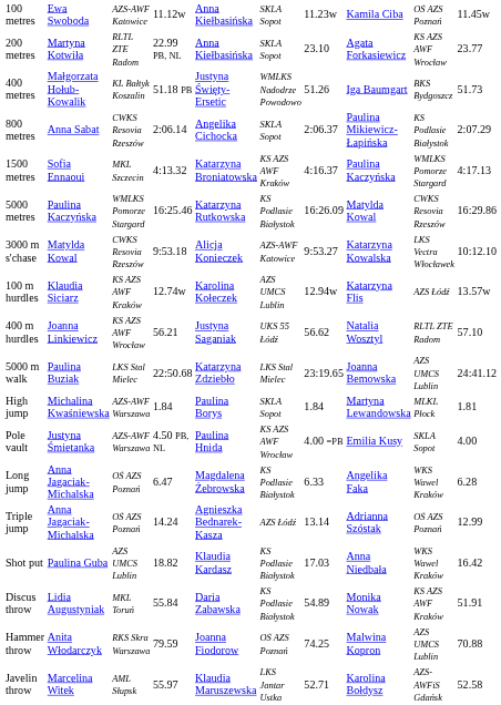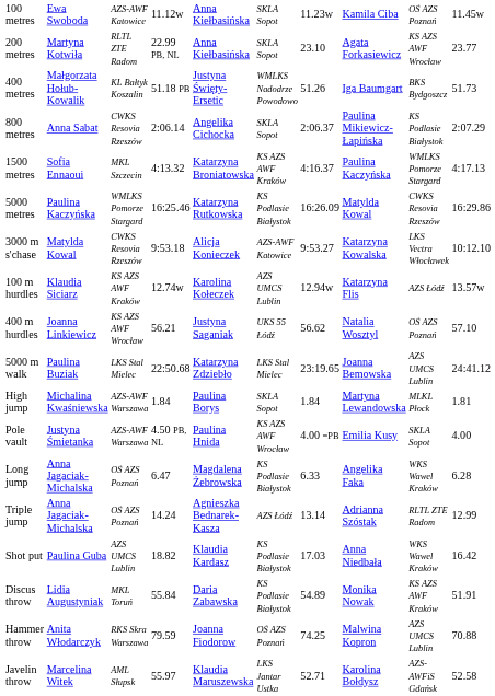 <table>
 <tr>
 <td>100 metres</td>
 <td><a href='#'>Ewa Swoboda</a></td>
 <td><small><em>AZS-AWF Katowice</em></small></td>
 <td>11.12w</td>
 <td><a href='#'>Anna Kiełbasińska</a></td>
 <td><small><em>SKLA Sopot</em></small></td>
 <td>11.23w</td>
 <td><a href='#'>Kamila Ciba</a></td>
 <td><small><em>OŚ AZS Poznań</em></small></td>
 <td>11.45w</td>
 </tr>
 <tr>
 <td>200 metres</td>
 <td><a href='#'>Martyna Kotwiła</a></td>
 <td><small><em>RLTL ZTE Radom</em></small></td>
 <td>22.99 <small>PB, NL</small></td>
 <td><a href='#'>Anna Kiełbasińska</a></td>
 <td><small><em>SKLA Sopot</em></small></td>
 <td>23.10</td>
 <td><a href='#'>Agata Forkasiewicz</a></td>
 <td><small><em>KS AZS AWF Wrocław</em></small></td>
 <td>23.77</td>
 </tr>
 <tr>
 <td>400 metres</td>
 <td><a href='#'>Małgorzata Hołub-Kowalik</a></td>
 <td><small><em>KL Bałtyk Koszalin</em></small></td>
 <td>51.18 <small> PB</small></td>
 <td><a href='#'>Justyna Święty-Ersetic</a></td>
 <td><small><em>WMLKS Nadodrze Powodowo</em></small></td>
 <td>51.26</td>
 <td><a href='#'>Iga Baumgart</a></td>
 <td><small><em>BKS Bydgoszcz</em></small></td>
 <td>51.73</td>
 </tr>
 <tr>
 <td>800 metres</td>
 <td><a href='#'>Anna Sabat</a></td>
 <td><small><em>CWKS Resovia Rzeszów</em></small></td>
 <td>2:06.14</td>
 <td><a href='#'>Angelika Cichocka</a></td>
 <td><small><em>SKLA Sopot</em></small></td>
 <td>2:06.37</td>
 <td><a href='#'>Paulina Mikiewicz-Łapińska</a></td>
 <td><small><em>KS Podlasie Białystok</em></small></td>
 <td>2:07.29</td>
 </tr>
 <tr>
 <td>1500 metres</td>
 <td><a href='#'>Sofia Ennaoui</a></td>
 <td><small><em>MKL Szczecin</em></small></td>
 <td>4:13.32</td>
 <td><a href='#'>Katarzyna Broniatowska</a></td>
 <td><small><em>KS AZS AWF Kraków</em></small></td>
 <td>4:16.37</td>
 <td><a href='#'>Paulina Kaczyńska</a></td>
 <td><small><em>WMLKS Pomorze Stargard</em></small></td>
 <td>4:17.13</td>
 </tr>
 <tr>
 <td>5000 metres</td>
 <td><a href='#'>Paulina Kaczyńska</a></td>
 <td><small><em>WMLKS Pomorze Stargard</em></small></td>
 <td>16:25.46</td>
 <td><a href='#'>Katarzyna Rutkowska</a></td>
 <td><small><em>KS Podlasie Białystok</em></small></td>
 <td>16:26.09</td>
 <td><a href='#'>Matylda Kowal</a></td>
 <td><small><em>CWKS Resovia Rzeszów</em></small></td>
 <td>16:29.86</td>
 </tr>
 <tr>
 <td>3000 m s'chase</td>
 <td><a href='#'>Matylda Kowal</a></td>
 <td><small><em>CWKS Resovia Rzeszów</em></small></td>
 <td>9:53.18</td>
 <td><a href='#'>Alicja Konieczek</a></td>
 <td><small><em>AZS-AWF Katowice</em></small></td>
 <td>9:53.27</td>
 <td><a href='#'>Katarzyna Kowalska</a></td>
 <td><small><em>LKS Vectra Włocławek</em></small></td>
 <td>10:12.10</td>
 </tr>
 <tr>
 <td>100 m hurdles</td>
 <td><a href='#'>Klaudia Siciarz</a></td>
 <td><small><em>KS AZS AWF Kraków</em></small></td>
 <td>12.74w</td>
 <td><a href='#'>Karolina Kołeczek</a></td>
 <td><small><em>AZS UMCS Lublin</em></small></td>
 <td>12.94w</td>
 <td><a href='#'>Katarzyna Flis</a></td>
 <td><small><em>AZS Łódź</em></small></td>
 <td>13.57w</td>
 </tr>
 <tr>
 <td>400 m hurdles</td>
 <td><a href='#'>Joanna Linkiewicz</a></td>
 <td><small><em>KS AZS AWF Wrocław</em></small></td>
 <td>56.21</td>
 <td><a href='#'>Justyna Saganiak</a></td>
 <td><small><em>UKS 55 Łódź</em></small></td>
 <td>56.62 </td>
 <td><a href='#'>Natalia Wosztyl</a></td>
-<td><small><em>RLTL ZTE Radom</em></small></td>
+<td><small><em>OŚ AZS Poznań</em></small></td>
 <td>57.10 </td>
 </tr>
 <tr>
 <td>5000 m walk</td>
 <td><a href='#'>Paulina Buziak</a></td>
 <td><small><em>LKS Stal Mielec</em></small></td>
 <td>22:50.68</td>
 <td><a href='#'>Katarzyna Zdziebło</a></td>
 <td><small><em>LKS Stal Mielec</em></small></td>
 <td>23:19.65</td>
 <td><a href='#'>Joanna Bemowska</a></td>
 <td><small><em>AZS UMCS Lublin</em></small></td>
 <td>24:41.12</td>
 </tr>
 <tr>
 <td>High jump</td>
 <td><a href='#'>Michalina Kwaśniewska</a></td>
 <td><small><em>AZS-AWF Warszawa</em></small></td>
 <td>1.84</td>
 <td><a href='#'>Paulina Borys</a></td>
 <td><small><em>SKLA Sopot</em></small></td>
 <td>1.84</td>
 <td><a href='#'>Martyna Lewandowska</a></td>
 <td><small><em>MLKL Płock</em></small></td>
 <td>1.81</td>
 </tr>
 <tr>
 <td>Pole vault</td>
 <td><a href='#'>Justyna Śmietanka</a></td>
 <td><small><em>AZS-AWF Warszawa</em></small></td>
 <td>4.50 <small>PB, NL</small></td>
 <td><a href='#'>Paulina Hnida</a></td>
 <td><small><em>KS AZS AWF Wrocław</em></small></td>
 <td>4.00 <small>=PB</small></td>
 <td><a href='#'>Emilia Kusy</a></td>
 <td><small><em>SKLA Sopot</em></small></td>
 <td>4.00</td>
 </tr>
 <tr>
 <td>Long jump</td>
 <td><a href='#'>Anna Jagaciak-Michalska</a></td>
 <td><small><em>OŚ AZS Poznań</em></small></td>
 <td>6.47</td>
 <td><a href='#'>Magdalena Żebrowska</a></td>
 <td><small><em>KS Podlasie Białystok</em></small></td>
 <td>6.33 </td>
 <td><a href='#'>Angelika Faka</a></td>
 <td><small><em>WKS Wawel Kraków</em></small></td>
 <td>6.28</td>
 </tr>
 <tr>
 <td>Triple jump</td>
 <td><a href='#'>Anna Jagaciak-Michalska</a></td>
 <td><small><em>OŚ AZS Poznań</em></small></td>
 <td>14.24</td>
 <td><a href='#'>Agnieszka Bednarek-Kasza</a></td>
 <td><small><em>AZS Łódź</em></small></td>
 <td>13.14</td>
 <td><a href='#'>Adrianna Szóstak</a></td>
-<td><small><em>OŚ AZS Poznań</em></small></td>
+<td><small><em>RLTL ZTE Radom</em></small></td>
 <td>12.99</td>
 </tr>
 <tr>
 <td>Shot put</td>
 <td><a href='#'>Paulina Guba</a></td>
 <td><small><em>AZS UMCS Lublin</em></small></td>
 <td>18.82</td>
 <td><a href='#'>Klaudia Kardasz</a></td>
 <td><small><em>KS Podlasie Białystok</em></small></td>
 <td>17.03</td>
 <td><a href='#'>Anna Niedbała</a></td>
 <td><small><em>WKS Wawel Kraków</em></small></td>
 <td>16.42</td>
 </tr>
 <tr>
 <td>Discus throw</td>
 <td><a href='#'>Lidia Augustyniak</a></td>
 <td><small><em>MKL Toruń</em></small></td>
 <td>55.84</td>
 <td><a href='#'>Daria Zabawska</a></td>
 <td><small><em>KS Podlasie Białystok</em></small></td>
 <td>54.89</td>
 <td><a href='#'>Monika Nowak</a></td>
 <td><small><em>KS AZS AWF Kraków</em></small></td>
 <td>51.91</td>
 </tr>
 <tr>
 <td>Hammer throw</td>
 <td><a href='#'>Anita Włodarczyk</a></td>
 <td><small><em>RKS Skra Warszawa</em></small></td>
 <td>79.59</td>
 <td><a href='#'>Joanna Fiodorow</a></td>
 <td><small><em>OŚ AZS Poznań</em></small></td>
 <td>74.25</td>
 <td><a href='#'>Malwina Kopron</a></td>
 <td><small><em>AZS UMCS Lublin</em></small></td>
 <td>70.88</td>
 </tr>
 <tr>
 <td>Javelin throw</td>
 <td><a href='#'>Marcelina Witek</a></td>
 <td><small><em>AML Słupsk</em></small></td>
 <td>55.97</td>
 <td><a href='#'>Klaudia Maruszewska</a></td>
 <td><small><em>LKS Jantar Ustka</em></small></td>
 <td>52.71</td>
 <td><a href='#'>Karolina Bołdysz</a></td>
 <td><small><em>AZS-AWFiS Gdańsk</em></small></td>
 <td>52.58</td>
 </tr>
 </table>
